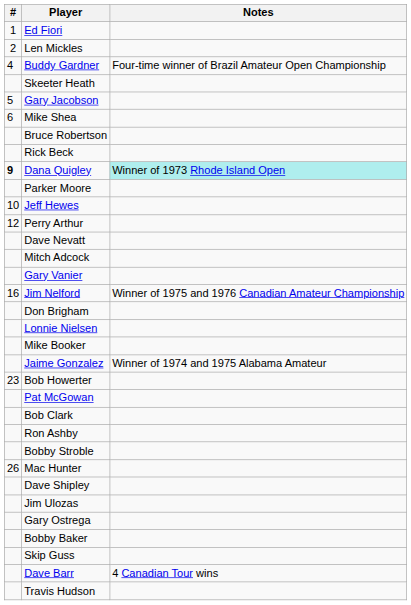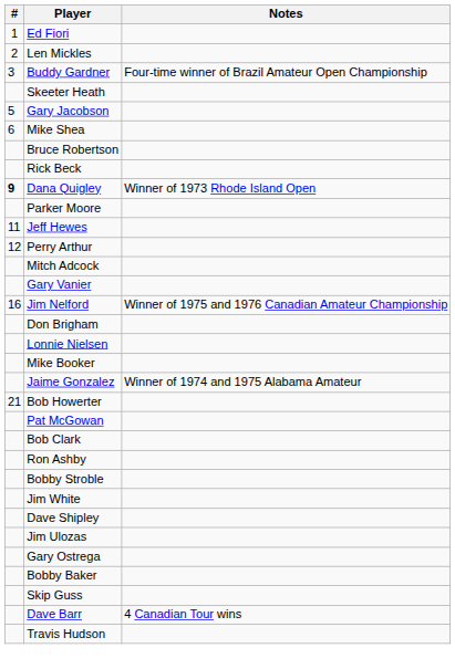 <table class="wikitable sortable">
 <tr>
 <th>#</th>
 <th>Player</th>
 <th>Notes</th>
 </tr>
 <tr>
 <td align="center">1</td>
 <td> <a href='#'>Ed Fiori</a></td>
 <td></td>
 </tr>
 <tr>
 <td align="center">2</td>
 <td> Len Mickles</td>
 <td></td>
 </tr>
 <tr>
-<td>4</td>
+<td>3</td>
 <td> <a href='#'>Buddy Gardner</a></td>
 <td>Four-time winner of Brazil Amateur Open Championship</td>
 </tr>
 <tr>
 <td></td>
 <td> Skeeter Heath</td>
 <td></td>
 </tr>
 <tr>
 <td>5</td>
 <td> <a href='#'>Gary Jacobson</a></td>
 <td></td>
 </tr>
 <tr>
 <td>6</td>
 <td> Mike Shea</td>
 <td></td>
 </tr>
 <tr>
 <td></td>
 <td> Bruce Robertson</td>
 <td></td>
 </tr>
 <tr>
 <td></td>
 <td> Rick Beck</td>
 <td></td>
 </tr>
 <tr>
 <td><strong>9</strong></td>
 <td> <a href='#'>Dana Quigley</a></td>
-<td style="background: paleturquoise;">Winner of 1973 <a href='#'>Rhode Island Open</a></td>
+<td>Winner of 1973 <a href='#'>Rhode Island Open</a></td>
 </tr>
 <tr>
 <td></td>
 <td> Parker Moore</td>
 <td></td>
 </tr>
 <tr>
-<td>10</td>
+<td>11</td>
 <td> <a href='#'>Jeff Hewes</a></td>
 <td></td>
 </tr>
 <tr>
 <td>12</td>
 <td> Perry Arthur</td>
-<td></td>
-</tr>
-<tr>
-<td></td>
-<td> Dave Nevatt</td>
 <td></td>
 </tr>
 <tr>
 <td></td>
 <td> Mitch Adcock</td>
 <td></td>
 </tr>
 <tr>
 <td></td>
 <td> <a href='#'>Gary Vanier</a></td>
 <td></td>
 </tr>
 <tr>
 <td>16</td>
 <td> <a href='#'>Jim Nelford</a></td>
 <td>Winner of 1975 and 1976 <a href='#'>Canadian Amateur Championship</a></td>
 </tr>
 <tr>
 <td></td>
 <td> Don Brigham</td>
 <td></td>
 </tr>
 <tr>
 <td></td>
 <td> <a href='#'>Lonnie Nielsen</a></td>
 <td></td>
 </tr>
 <tr>
 <td></td>
 <td> Mike Booker</td>
 <td></td>
 </tr>
 <tr>
 <td></td>
 <td> <a href='#'>Jaime Gonzalez</a></td>
 <td>Winner of 1974 and 1975 Alabama Amateur</td>
 </tr>
 <tr>
-<td>23</td>
+<td>21</td>
 <td> Bob Howerter</td>
 <td></td>
 </tr>
 <tr>
 <td></td>
 <td> <a href='#'>Pat McGowan</a></td>
 <td></td>
 </tr>
 <tr>
 <td></td>
 <td> Bob Clark</td>
 <td></td>
 </tr>
 <tr>
 <td></td>
 <td> Ron Ashby</td>
 <td></td>
 </tr>
 <tr>
 <td></td>
 <td> Bobby Stroble</td>
 <td></td>
 </tr>
 <tr>
-<td>26</td>
-<td> Mac Hunter</td>
+<td></td>
+<td> Jim White</td>
 <td></td>
 </tr>
 <tr>
 <td></td>
 <td> Dave Shipley</td>
 <td></td>
 </tr>
 <tr>
 <td></td>
 <td> Jim Ulozas</td>
 <td></td>
 </tr>
 <tr>
 <td></td>
 <td> Gary Ostrega</td>
 <td></td>
 </tr>
 <tr>
 <td></td>
 <td> Bobby Baker</td>
 <td></td>
 </tr>
 <tr>
 <td></td>
 <td> Skip Guss</td>
 <td></td>
 </tr>
 <tr>
 <td></td>
 <td> <a href='#'>Dave Barr</a></td>
 <td>4 <a href='#'>Canadian Tour</a> wins</td>
 </tr>
 <tr>
 <td></td>
 <td> Travis Hudson</td>
 <td></td>
 </tr>
 </table>
